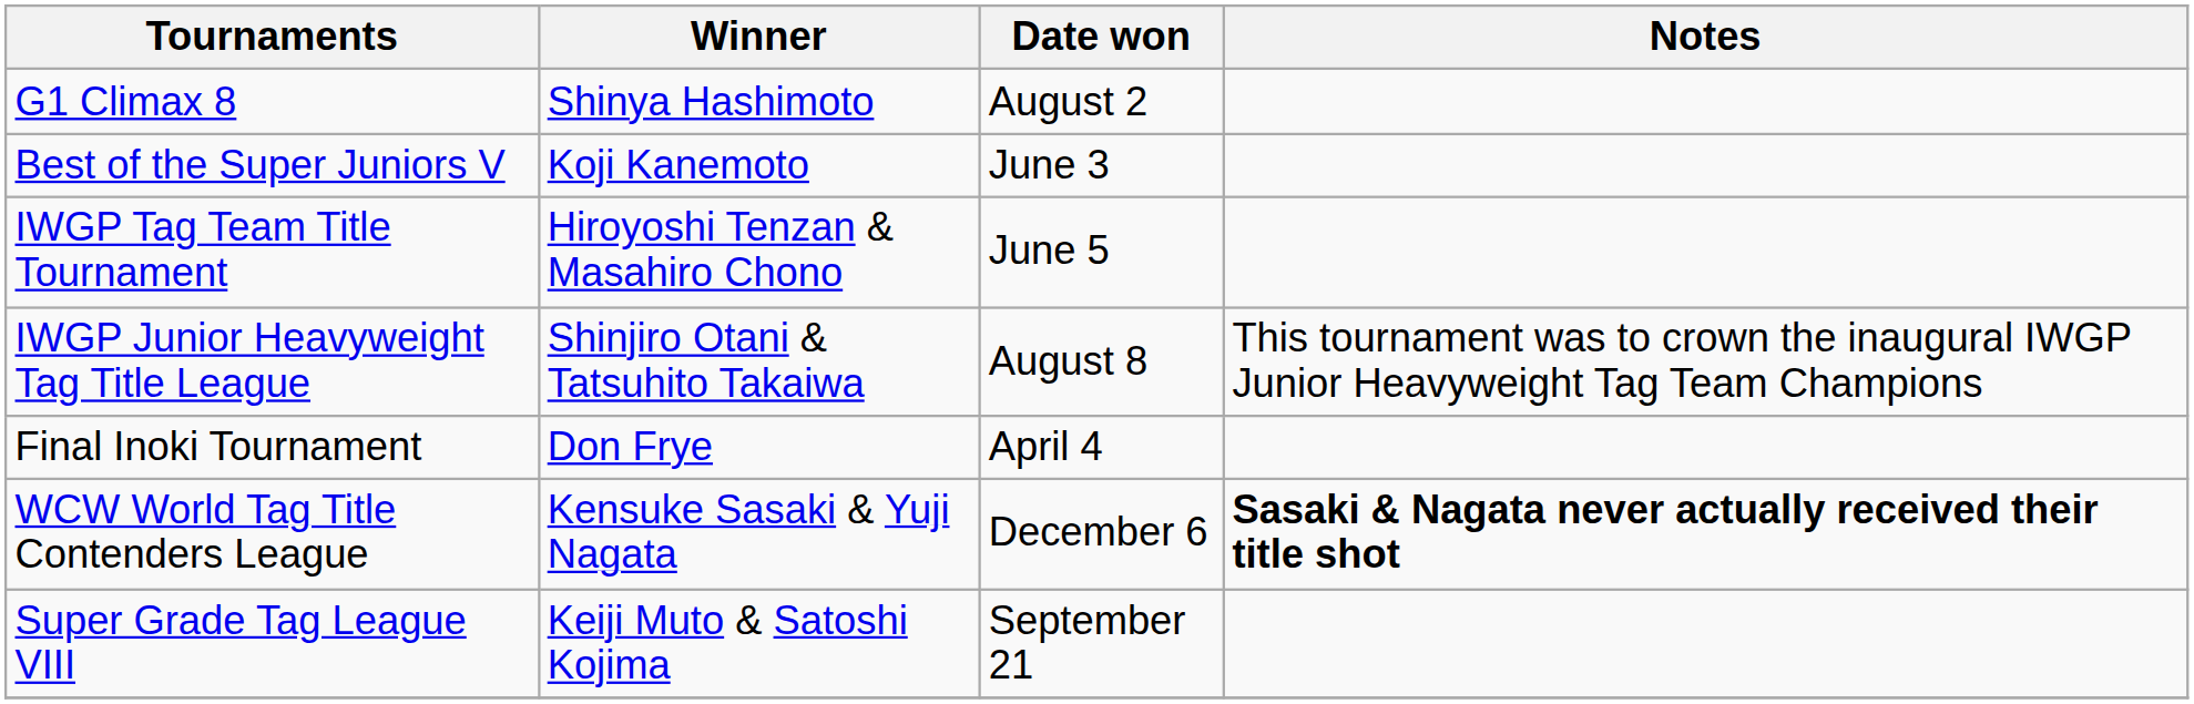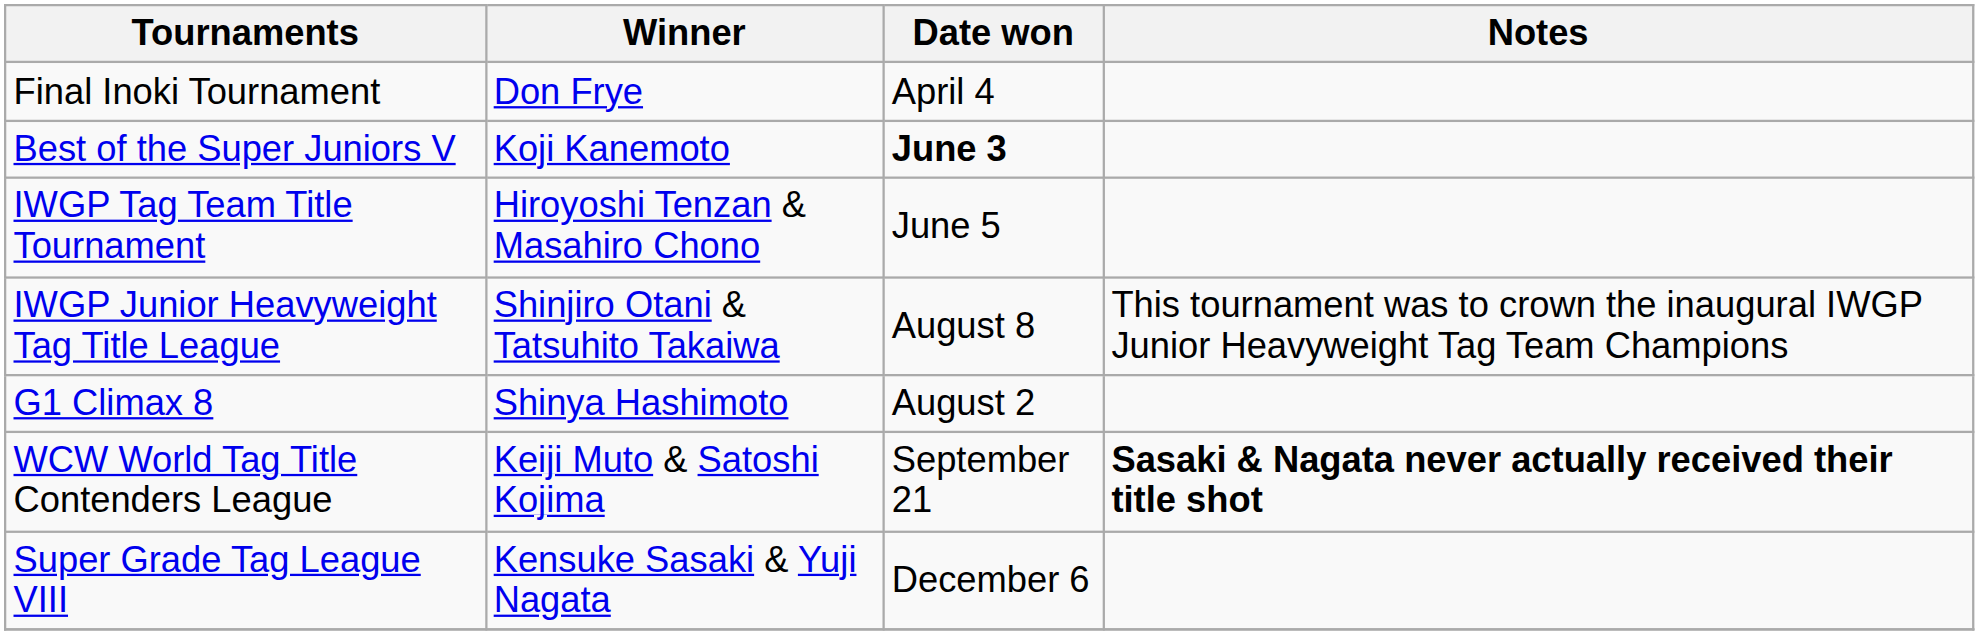 <table class="wikitable">
 <tr>
 <th>Tournaments</th>
 <th>Winner</th>
 <th>Date won</th>
 <th>Notes</th>
 </tr>
 <tr>
-<td><a href='#'>G1 Climax 8</a></td>
-<td><a href='#'>Shinya Hashimoto</a></td>
-<td>August 2</td>
+<td>Final Inoki Tournament</td>
+<td><a href='#'>Don Frye</a></td>
+<td>April 4</td>
 <td></td>
 </tr>
 <tr>
 <td><a href='#'>Best of the Super Juniors V</a></td>
 <td><a href='#'>Koji Kanemoto</a></td>
-<td>June 3</td>
+<td><strong>June 3</strong></td>
 <td></td>
 </tr>
 <tr>
 <td><a href='#'>IWGP Tag Team Title Tournament</a></td>
 <td><a href='#'>Hiroyoshi Tenzan</a> & <a href='#'>Masahiro Chono</a></td>
 <td>June 5</td>
 <td></td>
 </tr>
 <tr>
 <td><a href='#'>IWGP Junior Heavyweight Tag Title League</a></td>
 <td><a href='#'>Shinjiro Otani</a> & <a href='#'>Tatsuhito Takaiwa</a></td>
 <td>August 8</td>
 <td>This tournament was to crown the inaugural IWGP Junior Heavyweight Tag Team Champions</td>
 </tr>
 <tr>
-<td>Final Inoki Tournament</td>
-<td><a href='#'>Don Frye</a></td>
-<td>April 4</td>
+<td><a href='#'>G1 Climax 8</a></td>
+<td><a href='#'>Shinya Hashimoto</a></td>
+<td>August 2</td>
 <td></td>
 </tr>
 <tr>
 <td><a href='#'>WCW World Tag Title</a> Contenders League</td>
-<td><a href='#'>Kensuke Sasaki</a> & <a href='#'>Yuji Nagata</a></td>
-<td>December 6</td>
+<td><a href='#'>Keiji Muto</a> & <a href='#'>Satoshi Kojima</a></td>
+<td>September 21</td>
 <td><strong>Sasaki & Nagata never actually received their title shot</strong></td>
 </tr>
 <tr>
 <td><a href='#'>Super Grade Tag League VIII</a></td>
-<td><a href='#'>Keiji Muto</a> & <a href='#'>Satoshi Kojima</a></td>
-<td>September 21</td>
+<td><a href='#'>Kensuke Sasaki</a> & <a href='#'>Yuji Nagata</a></td>
+<td>December 6</td>
 <td></td>
 </tr>
 <tr>
 </tr>
 </table>
